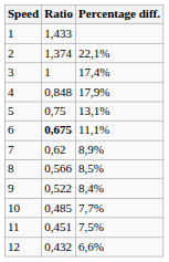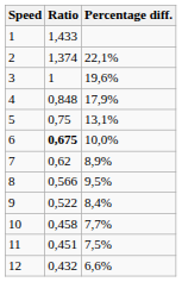 <table class="wikitable">
 <tr>
 <th>Speed</th>
 <th>Ratio</th>
 <th>Percentage diff.</th>
 </tr>
 <tr>
 <td>1</td>
 <td>1,433</td>
 <td></td>
 </tr>
 <tr>
 <td>2</td>
 <td>1,374</td>
 <td>22,1%</td>
 </tr>
 <tr>
 <td>3</td>
 <td>1</td>
-<td>17,4%</td>
+<td>19,6%</td>
 </tr>
 <tr>
 <td>4</td>
 <td>0,848</td>
 <td>17,9%</td>
 </tr>
 <tr>
 <td>5</td>
 <td>0,75</td>
 <td>13,1%</td>
 </tr>
 <tr>
 <td>6</td>
 <td><strong>0,675</strong></td>
-<td>11,1%</td>
+<td>10,0%</td>
 </tr>
 <tr>
 <td>7</td>
 <td>0,62</td>
 <td>8,9%</td>
 </tr>
 <tr>
 <td>8</td>
 <td>0,566</td>
-<td>8,5%</td>
+<td>9,5%</td>
 </tr>
 <tr>
 <td>9</td>
 <td>0,522</td>
 <td>8,4%</td>
 </tr>
 <tr>
 <td>10</td>
-<td>0,485</td>
+<td>0,458</td>
 <td>7,7%</td>
 </tr>
 <tr>
 <td>11</td>
 <td>0,451</td>
 <td>7,5%</td>
 </tr>
 <tr>
 <td>12</td>
 <td>0,432</td>
 <td>6,6%</td>
 </tr>
 </table>
